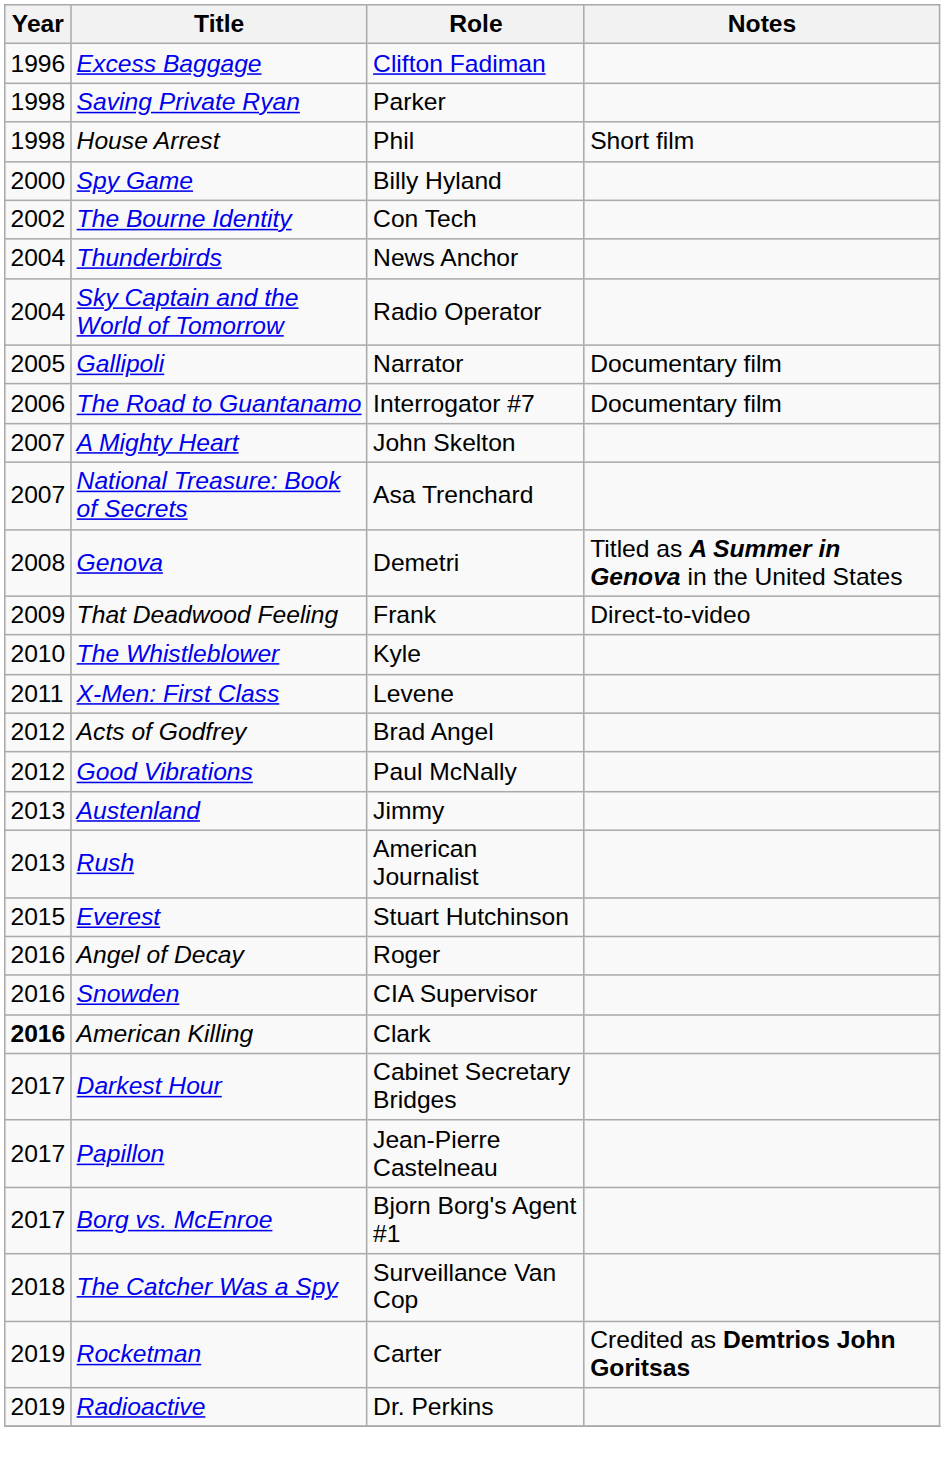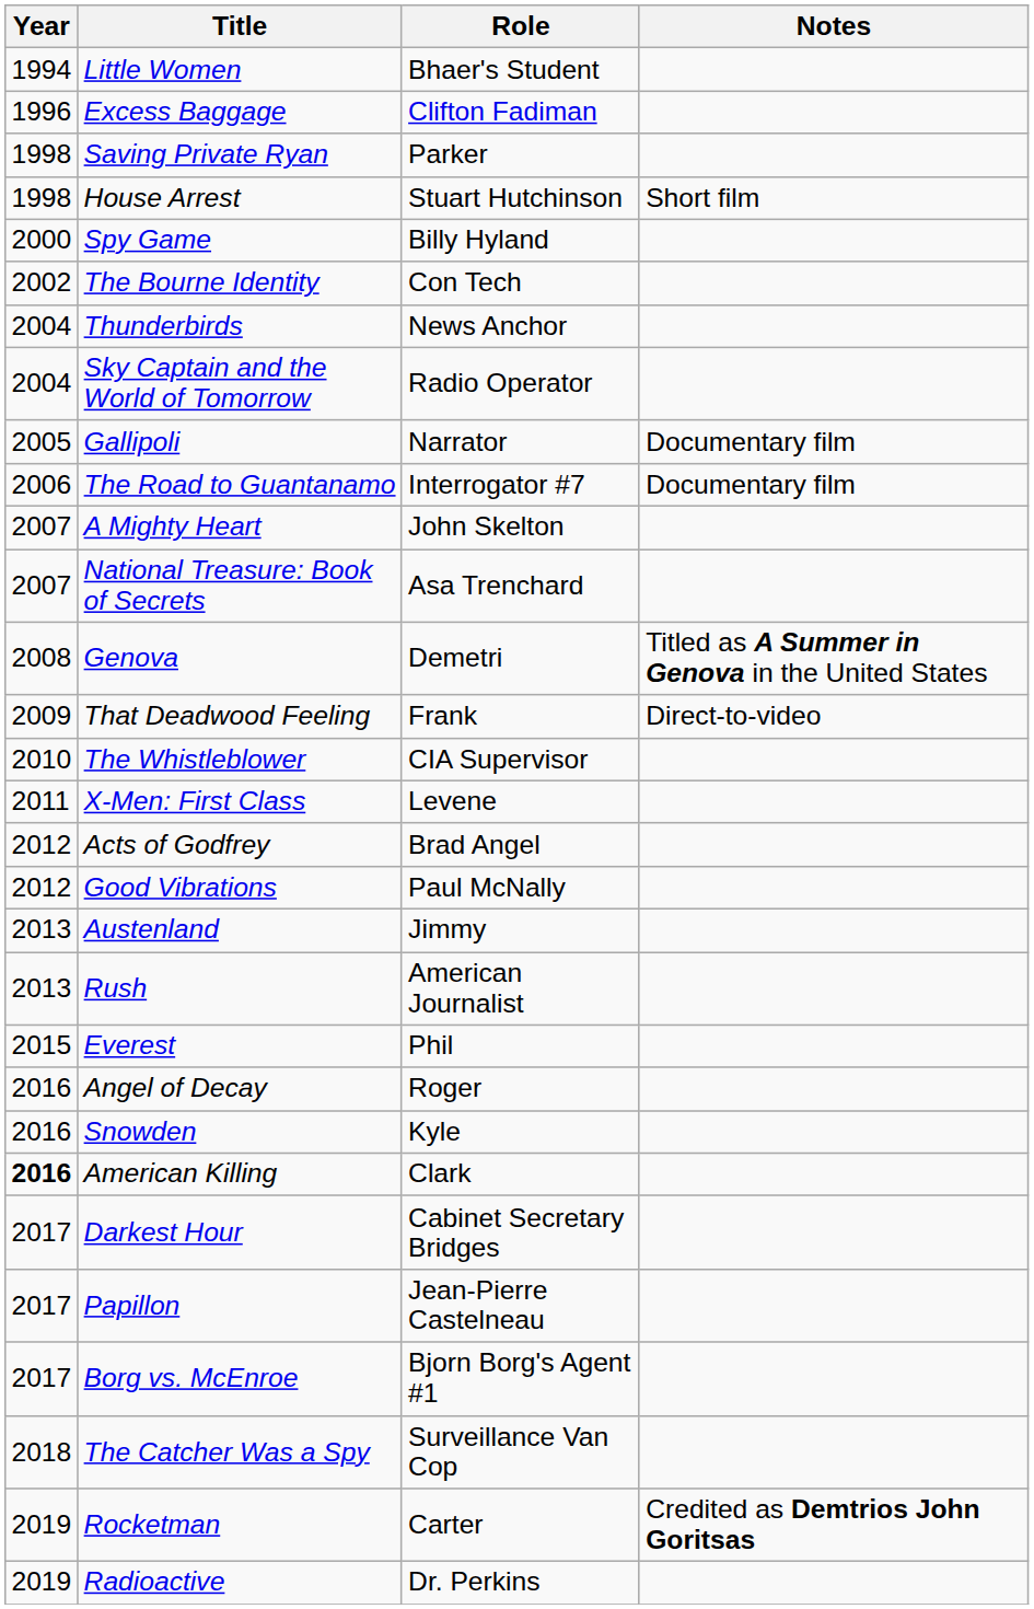 <table class="wikitable sortable">
 <tr>
 <th>Year</th>
 <th>Title</th>
 <th>Role</th>
 <th>Notes</th>
+</tr>
+<tr>
+<td>1994</td>
+<td><em><a href='#'>Little Women</a></em></td>
+<td>Bhaer's Student</td>
+<td></td>
 </tr>
 <tr>
 <td>1996</td>
 <td><em><a href='#'>Excess Baggage</a></em></td>
 <td><a href='#'>Clifton Fadiman</a></td>
 <td></td>
 </tr>
 <tr>
 <td>1998</td>
 <td><em><a href='#'>Saving Private Ryan</a></em></td>
 <td>Parker</td>
 <td></td>
 </tr>
 <tr>
 <td>1998</td>
 <td><em>House Arrest</em></td>
-<td>Phil</td>
+<td>Stuart Hutchinson</td>
 <td>Short film</td>
 </tr>
 <tr>
 <td>2000</td>
 <td><em><a href='#'>Spy Game</a></em></td>
 <td>Billy Hyland</td>
 <td></td>
 </tr>
 <tr>
 <td>2002</td>
 <td><em><a href='#'>The Bourne Identity</a></em></td>
 <td>Con Tech</td>
 <td></td>
 </tr>
 <tr>
 <td>2004</td>
 <td><em><a href='#'>Thunderbirds</a></em></td>
 <td>News Anchor</td>
 <td></td>
 </tr>
 <tr>
 <td>2004</td>
 <td><em><a href='#'>Sky Captain and the World of Tomorrow</a></em></td>
 <td>Radio Operator</td>
 <td></td>
 </tr>
 <tr>
 <td>2005</td>
 <td><em><a href='#'>Gallipoli</a></em></td>
 <td>Narrator</td>
 <td>Documentary film</td>
 </tr>
 <tr>
 <td>2006</td>
 <td><em><a href='#'>The Road to Guantanamo</a></em></td>
 <td>Interrogator #7</td>
 <td>Documentary film</td>
 </tr>
 <tr>
 <td>2007</td>
 <td><em><a href='#'>A Mighty Heart</a></em></td>
 <td>John Skelton</td>
 <td></td>
 </tr>
 <tr>
 <td>2007</td>
 <td><em><a href='#'>National Treasure: Book of Secrets</a></em></td>
 <td>Asa Trenchard</td>
 <td></td>
 </tr>
 <tr>
 <td>2008</td>
 <td><em><a href='#'>Genova</a></em></td>
 <td>Demetri</td>
 <td>Titled as <strong><em>A Summer in Genova</em></strong> in the United States</td>
 </tr>
 <tr>
 <td>2009</td>
 <td><em>That Deadwood Feeling</em></td>
 <td>Frank</td>
 <td>Direct-to-video</td>
 </tr>
 <tr>
 <td>2010</td>
 <td><em><a href='#'>The Whistleblower</a></em></td>
-<td>Kyle</td>
+<td>CIA Supervisor</td>
 <td></td>
 </tr>
 <tr>
 <td>2011</td>
 <td><em><a href='#'>X-Men: First Class</a></em></td>
 <td>Levene</td>
 <td></td>
 </tr>
 <tr>
 <td>2012</td>
 <td><em>Acts of Godfrey</em></td>
 <td>Brad Angel</td>
 <td></td>
 </tr>
 <tr>
 <td>2012</td>
 <td><em><a href='#'>Good Vibrations</a></em></td>
 <td>Paul McNally</td>
 <td></td>
 </tr>
 <tr>
 <td>2013</td>
 <td><em><a href='#'>Austenland</a></em></td>
 <td>Jimmy</td>
 <td></td>
 </tr>
 <tr>
 <td>2013</td>
 <td><em><a href='#'>Rush</a></em></td>
 <td>American Journalist</td>
 <td></td>
 </tr>
 <tr>
 <td>2015</td>
 <td><em><a href='#'>Everest</a></em></td>
-<td>Stuart Hutchinson</td>
+<td>Phil</td>
 <td></td>
 </tr>
 <tr>
 <td>2016</td>
 <td><em>Angel of Decay</em></td>
 <td>Roger</td>
 <td></td>
 </tr>
 <tr>
 <td>2016</td>
 <td><em><a href='#'>Snowden</a></em></td>
-<td>CIA Supervisor</td>
+<td>Kyle</td>
 <td></td>
 </tr>
 <tr>
 <td><strong>2016</strong></td>
 <td><em>American Killing</em></td>
 <td>Clark</td>
 <td></td>
 </tr>
 <tr>
 <td>2017</td>
 <td><em><a href='#'>Darkest Hour</a></em></td>
 <td>Cabinet Secretary Bridges</td>
 <td></td>
 </tr>
 <tr>
 <td>2017</td>
 <td><em><a href='#'>Papillon</a></em></td>
 <td>Jean-Pierre Castelneau</td>
 <td></td>
 </tr>
 <tr>
 <td>2017</td>
 <td><em><a href='#'>Borg vs. McEnroe</a></em></td>
 <td>Bjorn Borg's Agent #1</td>
 <td></td>
 </tr>
 <tr>
 <td>2018</td>
 <td><em><a href='#'>The Catcher Was a Spy</a></em></td>
 <td>Surveillance Van Cop</td>
 <td></td>
 </tr>
 <tr>
 <td>2019</td>
 <td><em><a href='#'>Rocketman</a></em></td>
 <td>Carter</td>
 <td>Credited as <strong>Demtrios John Goritsas</strong></td>
 </tr>
 <tr>
 <td>2019</td>
 <td><em><a href='#'>Radioactive</a></em></td>
 <td>Dr. Perkins</td>
 <td></td>
 </tr>
 <tr>
 </tr>
 </table>
